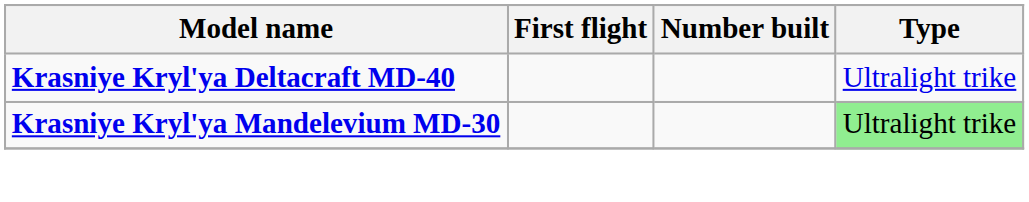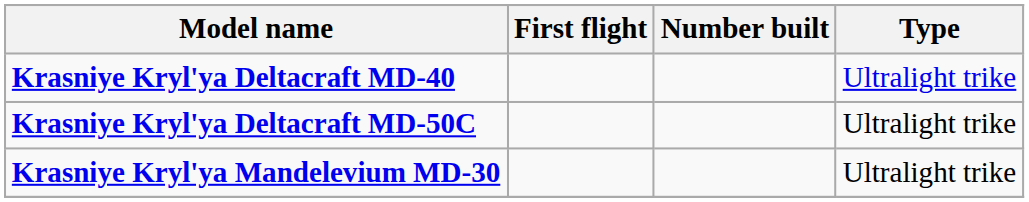 <table class="wikitable" align=center style="font-size:90%;">
 <tr>
 </tr>
 <tr style="background:#efefef;">
 <th>Model name</th>
 <th>First flight</th>
 <th>Number built</th>
 <th>Type</th>
 </tr>
 <tr>
 <td align=left><strong><a href='#'>Krasniye Kryl'ya Deltacraft MD-40</a></strong></td>
 <td align=center></td>
 <td align=center></td>
 <td align=left><a href='#'>Ultralight trike</a></td>
 </tr>
 <tr>
+<td align=left><strong><a href='#'>Krasniye Kryl'ya Deltacraft MD-50C</a></strong></td>
+<td align=center></td>
+<td align=center></td>
+<td align=left>Ultralight trike</td>
+</tr>
+<tr>
 <td align=left><strong><a href='#'>Krasniye Kryl'ya Mandelevium MD-30</a></strong></td>
 <td align=center></td>
 <td align=center></td>
-<td align=left style="background: lightgreen;">Ultralight trike</td>
+<td align=left>Ultralight trike</td>
 </tr>
 <tr>
 </tr>
 </table>
